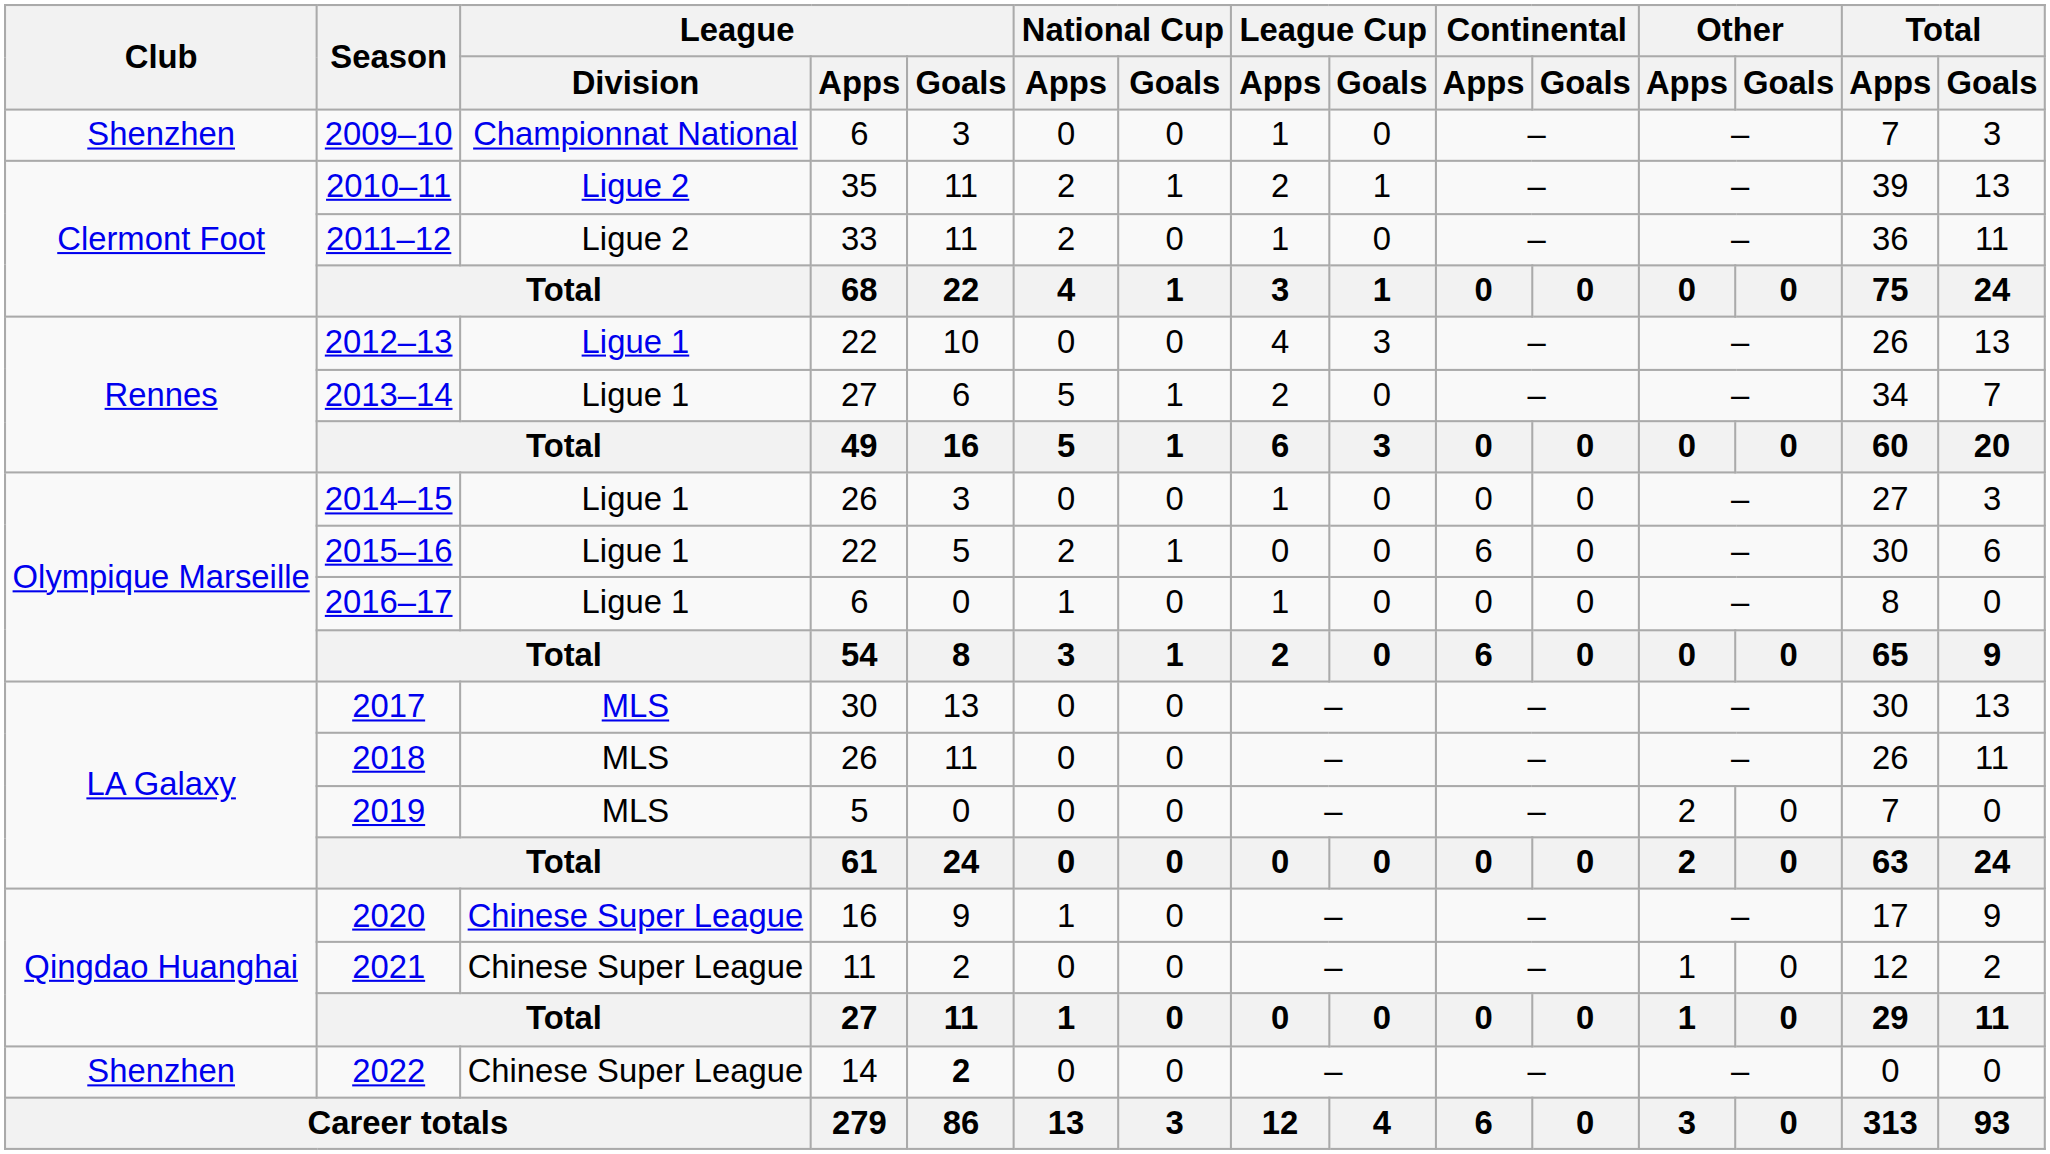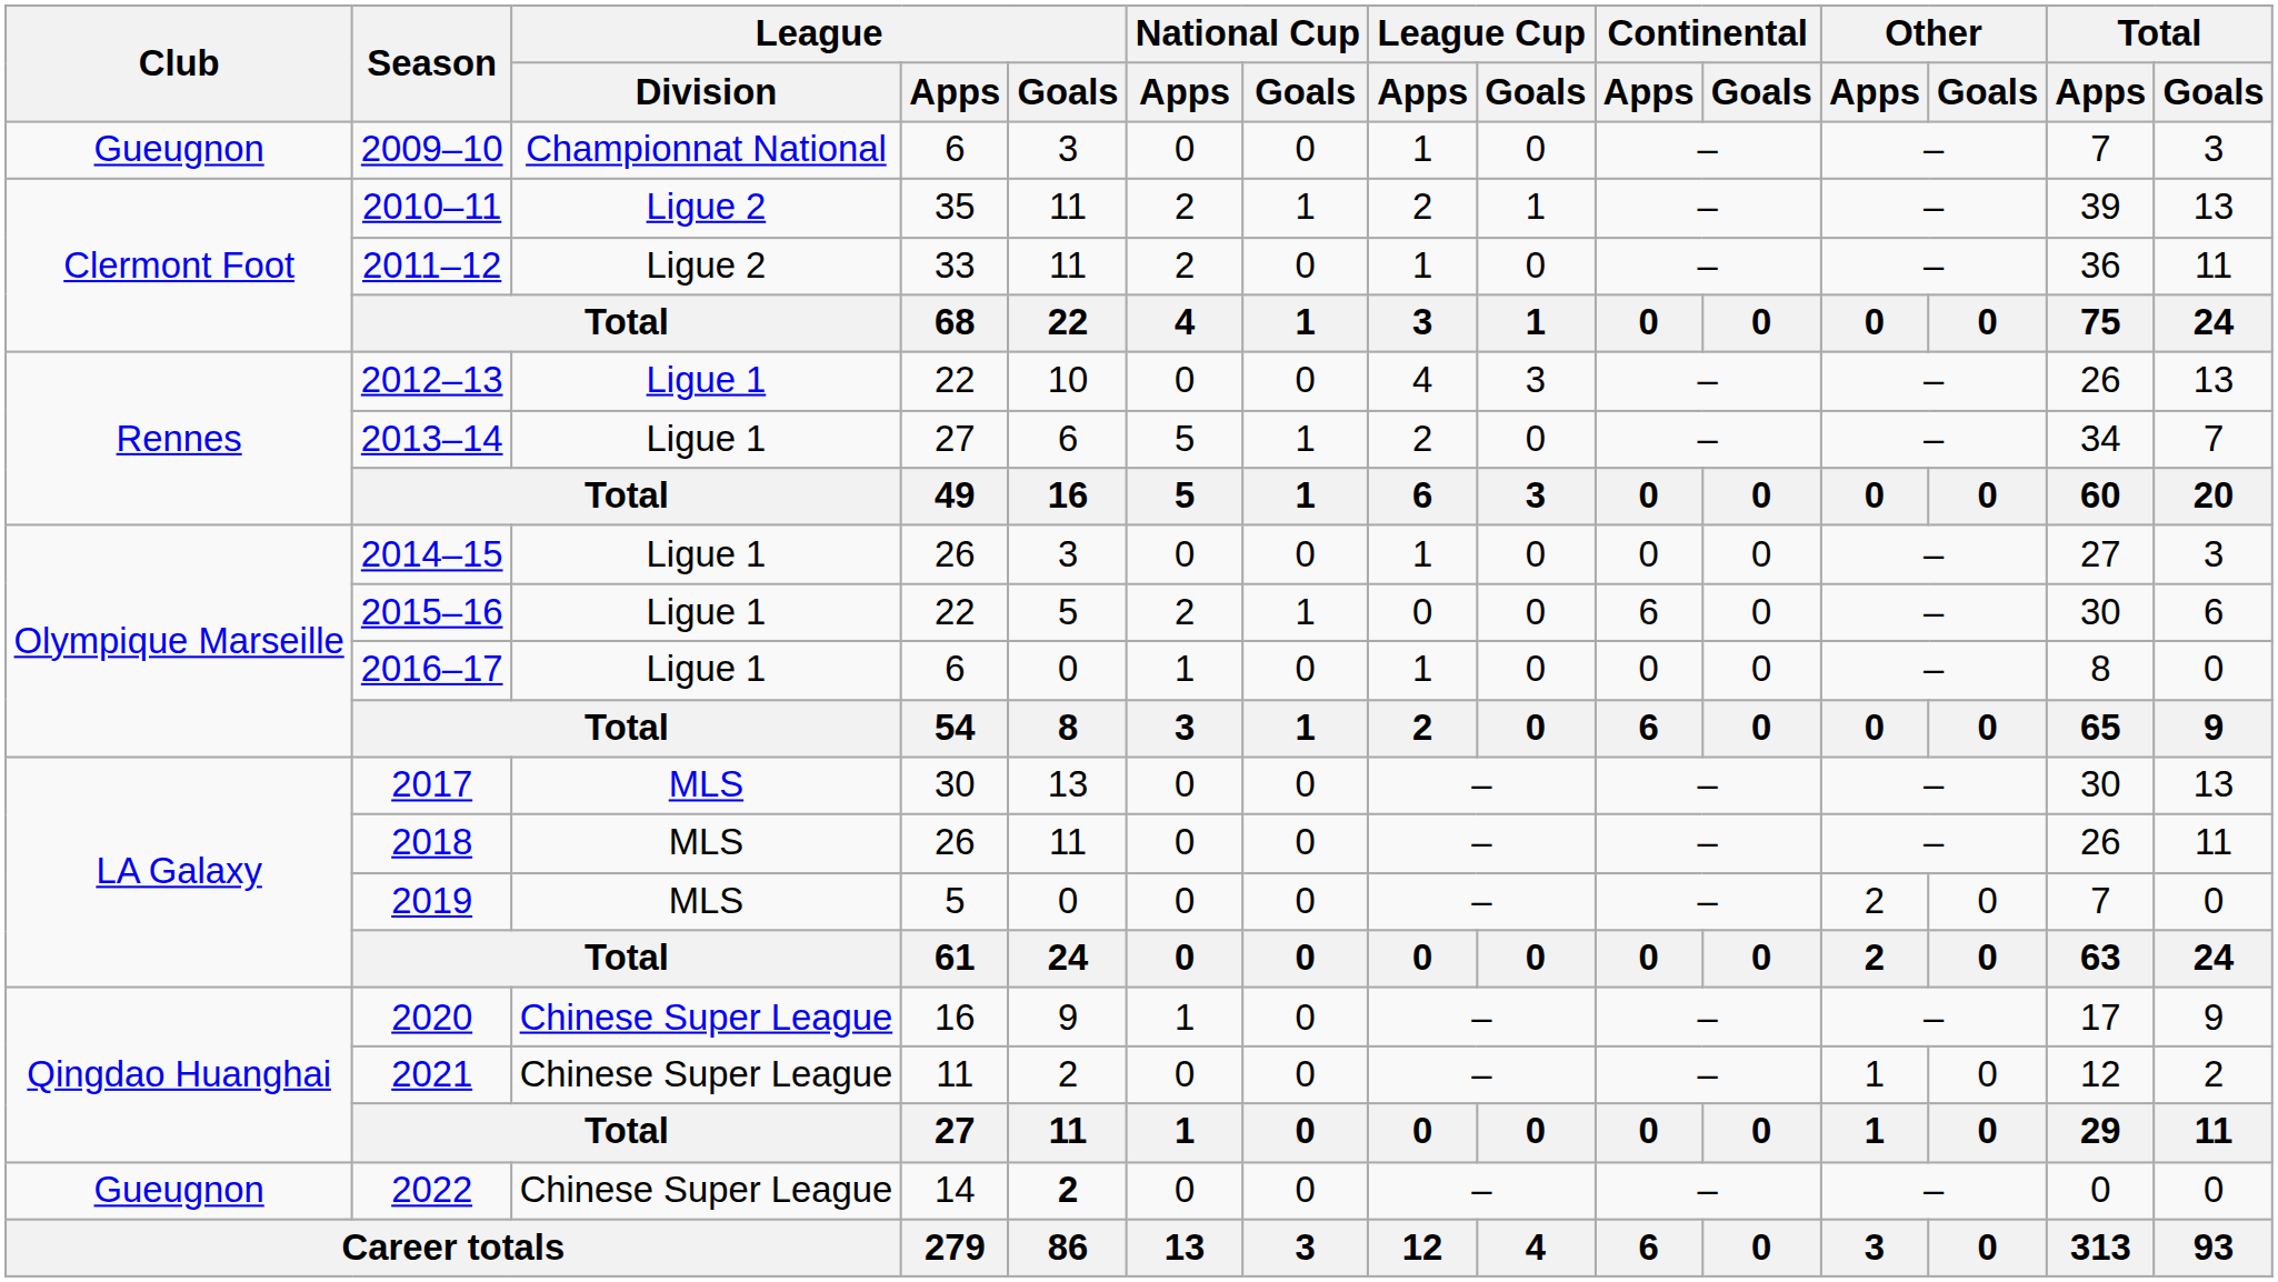 <table class="wikitable" style="text-align: center">
 <tr>
 <th rowspan=2>Club</th>
 <th rowspan=2>Season</th>
 <th colspan=3>League</th>
 <th colspan=2>National Cup</th>
 <th colspan=2>League Cup</th>
 <th colspan=2>Continental</th>
 <th colspan=2>Other</th>
 <th colspan=2>Total</th>
 </tr>
 <tr>
 <th>Division</th>
 <th>Apps</th>
 <th>Goals</th>
 <th>Apps</th>
 <th>Goals</th>
 <th>Apps</th>
 <th>Goals</th>
 <th>Apps</th>
 <th>Goals</th>
 <th>Apps</th>
 <th>Goals</th>
 <th>Apps</th>
 <th>Goals</th>
 </tr>
 <tr>
-<td><a href='#'>Shenzhen</a></td>
+<td><a href='#'>Gueugnon</a></td>
 <td><a href='#'>2009–10</a></td>
 <td><a href='#'>Championnat National</a></td>
 <td>6</td>
 <td>3</td>
 <td>0</td>
 <td>0</td>
 <td>1</td>
 <td>0</td>
 <td colspan="2">–</td>
 <td colspan="2">–</td>
 <td>7</td>
 <td>3</td>
 </tr>
 <tr>
 <td rowspan=3><a href='#'>Clermont Foot</a></td>
 <td><a href='#'>2010–11</a></td>
 <td><a href='#'>Ligue 2</a></td>
 <td>35</td>
 <td>11</td>
 <td>2</td>
 <td>1</td>
 <td>2</td>
 <td>1</td>
 <td colspan="2">–</td>
 <td colspan="2">–</td>
 <td>39</td>
 <td>13</td>
 </tr>
 <tr>
 <td><a href='#'>2011–12</a></td>
 <td>Ligue 2</td>
 <td>33</td>
 <td>11</td>
 <td>2</td>
 <td>0</td>
 <td>1</td>
 <td>0</td>
 <td colspan="2">–</td>
 <td colspan="2">–</td>
 <td>36</td>
 <td>11</td>
 </tr>
 <tr>
 <th colspan=2>Total</th>
 <th>68</th>
 <th>22</th>
 <th>4</th>
 <th>1</th>
 <th>3</th>
 <th>1</th>
 <th>0</th>
 <th>0</th>
 <th>0</th>
 <th>0</th>
 <th>75</th>
 <th>24</th>
 </tr>
 <tr>
 <td rowspan=3><a href='#'>Rennes</a></td>
 <td><a href='#'>2012–13</a></td>
 <td><a href='#'>Ligue 1</a></td>
 <td>22</td>
 <td>10</td>
 <td>0</td>
 <td>0</td>
 <td>4</td>
 <td>3</td>
 <td colspan="2">–</td>
 <td colspan="2">–</td>
 <td>26</td>
 <td>13</td>
 </tr>
 <tr>
 <td><a href='#'>2013–14</a></td>
 <td>Ligue 1</td>
 <td>27</td>
 <td>6</td>
 <td>5</td>
 <td>1</td>
 <td>2</td>
 <td>0</td>
 <td colspan="2">–</td>
 <td colspan="2">–</td>
 <td>34</td>
 <td>7</td>
 </tr>
 <tr>
 <th colspan=2>Total</th>
 <th>49</th>
 <th>16</th>
 <th>5</th>
 <th>1</th>
 <th>6</th>
 <th>3</th>
 <th>0</th>
 <th>0</th>
 <th>0</th>
 <th>0</th>
 <th>60</th>
 <th>20</th>
 </tr>
 <tr>
 <td rowspan=4><a href='#'>Olympique Marseille</a></td>
 <td><a href='#'>2014–15</a></td>
 <td>Ligue 1</td>
 <td>26</td>
 <td>3</td>
 <td>0</td>
 <td>0</td>
 <td>1</td>
 <td>0</td>
 <td>0</td>
 <td>0</td>
 <td colspan="2">–</td>
 <td>27</td>
 <td>3</td>
 </tr>
 <tr>
 <td><a href='#'>2015–16</a></td>
 <td>Ligue 1</td>
 <td>22</td>
 <td>5</td>
 <td>2</td>
 <td>1</td>
 <td>0</td>
 <td>0</td>
 <td>6</td>
 <td>0</td>
 <td colspan="2">–</td>
 <td>30</td>
 <td>6</td>
 </tr>
 <tr>
 <td><a href='#'>2016–17</a></td>
 <td>Ligue 1</td>
 <td>6</td>
 <td>0</td>
 <td>1</td>
 <td>0</td>
 <td>1</td>
 <td>0</td>
 <td>0</td>
 <td>0</td>
 <td colspan="2">–</td>
 <td>8</td>
 <td>0</td>
 </tr>
 <tr>
 <th colspan=2>Total</th>
 <th>54</th>
 <th>8</th>
 <th>3</th>
 <th>1</th>
 <th>2</th>
 <th>0</th>
 <th>6</th>
 <th>0</th>
 <th>0</th>
 <th>0</th>
 <th>65</th>
 <th>9</th>
 </tr>
 <tr>
 <td rowspan=4><a href='#'>LA Galaxy</a></td>
 <td><a href='#'>2017</a></td>
 <td><a href='#'>MLS</a></td>
 <td>30</td>
 <td>13</td>
 <td>0</td>
 <td>0</td>
 <td colspan="2">–</td>
 <td colspan="2">–</td>
 <td colspan="2">–</td>
 <td>30</td>
 <td>13</td>
 </tr>
 <tr>
 <td><a href='#'>2018</a></td>
 <td>MLS</td>
 <td>26</td>
 <td>11</td>
 <td>0</td>
 <td>0</td>
 <td colspan="2">–</td>
 <td colspan="2">–</td>
 <td colspan="2">–</td>
 <td>26</td>
 <td>11</td>
 </tr>
 <tr>
 <td><a href='#'>2019</a></td>
 <td>MLS</td>
 <td>5</td>
 <td>0</td>
 <td>0</td>
 <td>0</td>
 <td colspan="2">–</td>
 <td colspan="2">–</td>
 <td>2</td>
 <td>0</td>
 <td>7</td>
 <td>0</td>
 </tr>
 <tr>
 <th colspan=2>Total</th>
 <th>61</th>
 <th>24</th>
 <th>0</th>
 <th>0</th>
 <th>0</th>
 <th>0</th>
 <th>0</th>
 <th>0</th>
 <th>2</th>
 <th>0</th>
 <th>63</th>
 <th>24</th>
 </tr>
 <tr>
 <td rowspan=3><a href='#'>Qingdao Huanghai</a></td>
 <td><a href='#'>2020</a></td>
 <td><a href='#'>Chinese Super League</a></td>
 <td>16</td>
 <td>9</td>
 <td>1</td>
 <td>0</td>
 <td colspan="2">–</td>
 <td colspan="2">–</td>
 <td colspan="2">–</td>
 <td>17</td>
 <td>9</td>
 </tr>
 <tr>
 <td><a href='#'>2021</a></td>
 <td>Chinese Super League</td>
 <td>11</td>
 <td>2</td>
 <td>0</td>
 <td>0</td>
 <td colspan="2">–</td>
 <td colspan="2">–</td>
 <td>1</td>
 <td>0</td>
 <td>12</td>
 <td>2</td>
 </tr>
 <tr>
 <th colspan=2>Total</th>
 <th>27</th>
 <th>11</th>
 <th>1</th>
 <th>0</th>
 <th>0</th>
 <th>0</th>
 <th>0</th>
 <th>0</th>
 <th>1</th>
 <th>0</th>
 <th>29</th>
 <th>11</th>
 </tr>
 <tr>
-<td><a href='#'>Shenzhen</a></td>
+<td><a href='#'>Gueugnon</a></td>
 <td><a href='#'>2022</a></td>
 <td>Chinese Super League</td>
 <td>14</td>
 <td><strong>2</strong></td>
 <td>0</td>
 <td>0</td>
 <td colspan="2">–</td>
 <td colspan="2">–</td>
 <td colspan="2">–</td>
 <td>0</td>
 <td>0</td>
 </tr>
 <tr>
 <th colspan=3>Career totals</th>
 <th>279</th>
 <th>86</th>
 <th>13</th>
 <th>3</th>
 <th>12</th>
 <th>4</th>
 <th>6</th>
 <th>0</th>
 <th>3</th>
 <th>0</th>
 <th>313</th>
 <th>93</th>
 </tr>
 </table>
